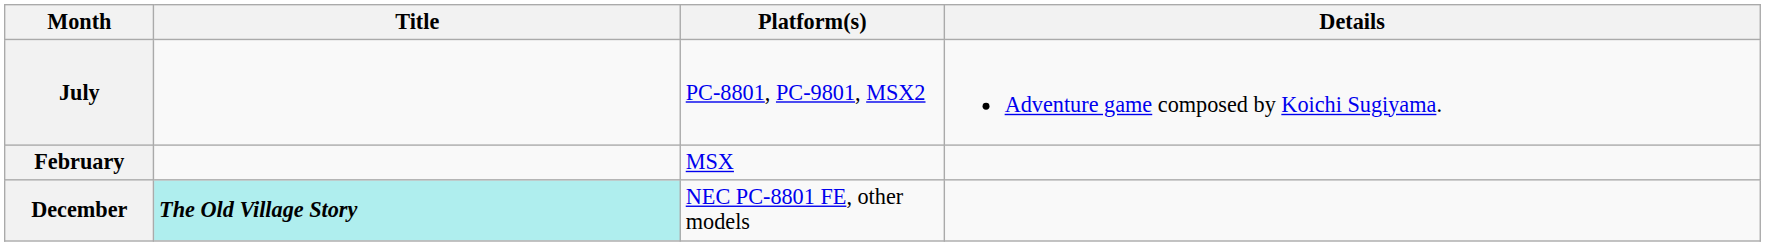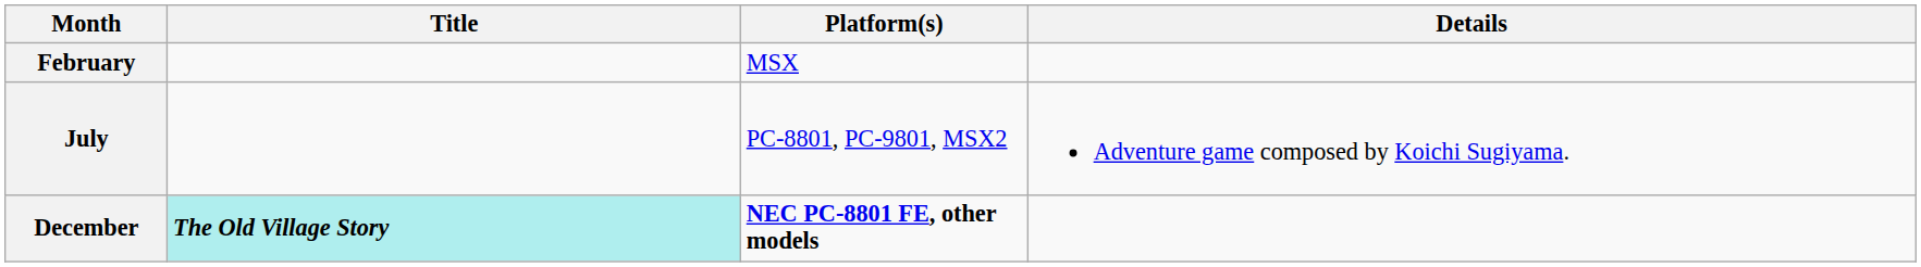 <table class="wikitable" width="100%">
 <tr>
 <th scope="col" width="100px">Month</th>
 <th scope="col" width="30%">Title</th>
 <th scope="col" width="15%">Platform(s)</th>
 <th scope="col">Details</th>
 </tr>
 <tr>
+<th scope="row">February</th>
+<td></td>
+<td><a href='#'>MSX</a></td>
+<td></td>
+</tr>
+<tr>
 <th scope="row">July</th>
 <td></td>
 <td><a href='#'>PC-8801</a>, <a href='#'>PC-9801</a>, <a href='#'>MSX2</a></td>
 <td><br><ul><li><a href='#'>Adventure game</a> composed by <a href='#'>Koichi Sugiyama</a>.</li></ul></td>
 </tr>
 <tr>
-<th scope="row">February</th>
-<td></td>
-<td><a href='#'>MSX</a></td>
-<td></td>
-</tr>
-<tr>
 <th scope="row">December</th>
 <td style="background: paleturquoise;"><strong><em>The Old Village Story</em></strong></td>
-<td><a href='#'>NEC PC-8801 FE</a>, other models</td>
+<td><strong><a href='#'>NEC PC-8801 FE</a>, other models</strong></td>
 <td></td>
 </tr>
 </table>
